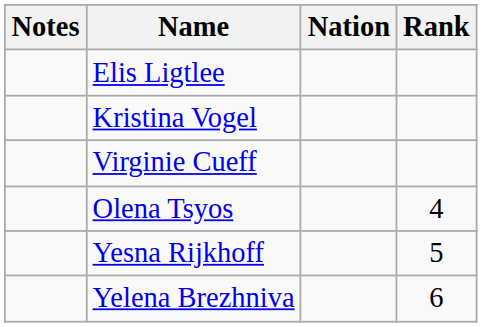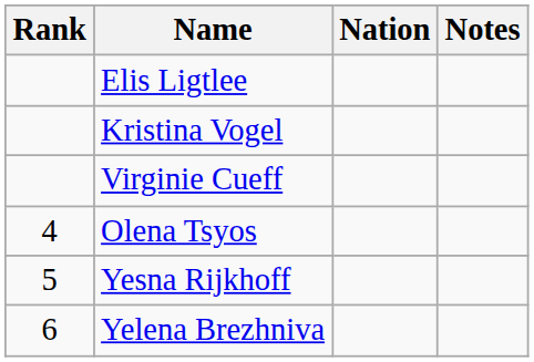 <table class="wikitable sortable" style="text-align:center">
 <tr>
-<th>Notes</th>
+<th>Rank</th>
 <th>Name</th>
 <th>Nation</th>
-<th>Rank</th>
+<th>Notes</th>
 </tr>
 <tr>
 <td></td>
 <td align=left><a href='#'>Elis Ligtlee</a></td>
 <td align=left></td>
 <td></td>
 </tr>
 <tr>
 <td></td>
 <td align=left><a href='#'>Kristina Vogel</a></td>
 <td align=left></td>
 <td></td>
 </tr>
 <tr>
 <td></td>
 <td align=left><a href='#'>Virginie Cueff</a></td>
 <td align=left></td>
 <td></td>
 </tr>
 <tr>
-<td></td>
+<td>4</td>
 <td align=left><a href='#'>Olena Tsyos</a></td>
 <td align=left></td>
-<td>4</td>
+<td></td>
 </tr>
 <tr>
-<td></td>
+<td>5</td>
 <td align=left><a href='#'>Yesna Rijkhoff</a></td>
 <td align=left></td>
-<td>5</td>
+<td></td>
 </tr>
 <tr>
-<td></td>
+<td>6</td>
 <td align=left><a href='#'>Yelena Brezhniva</a></td>
 <td align=left></td>
-<td>6</td>
+<td></td>
 </tr>
 </table>
